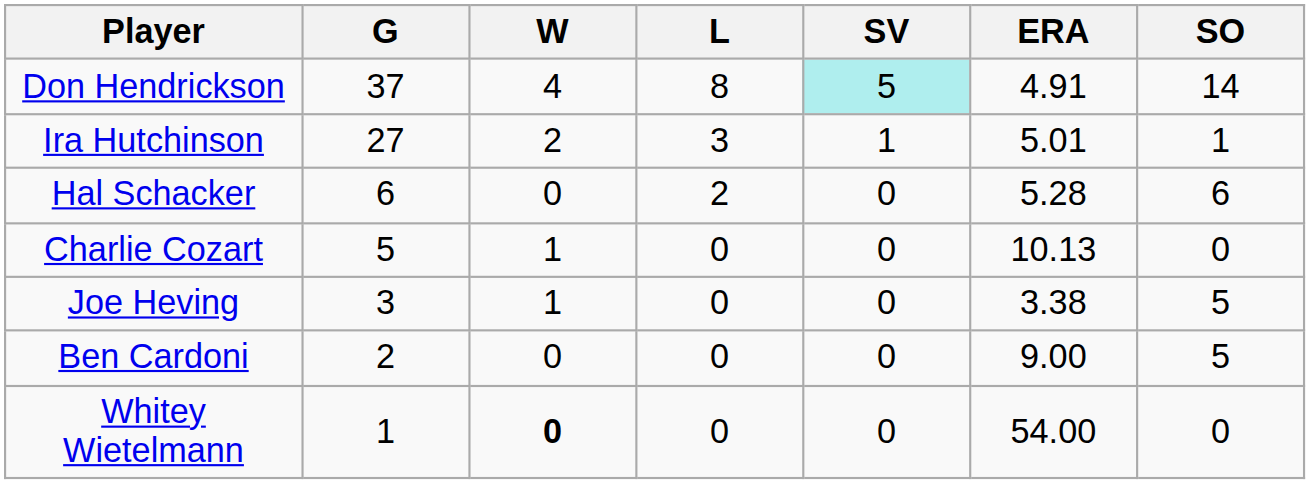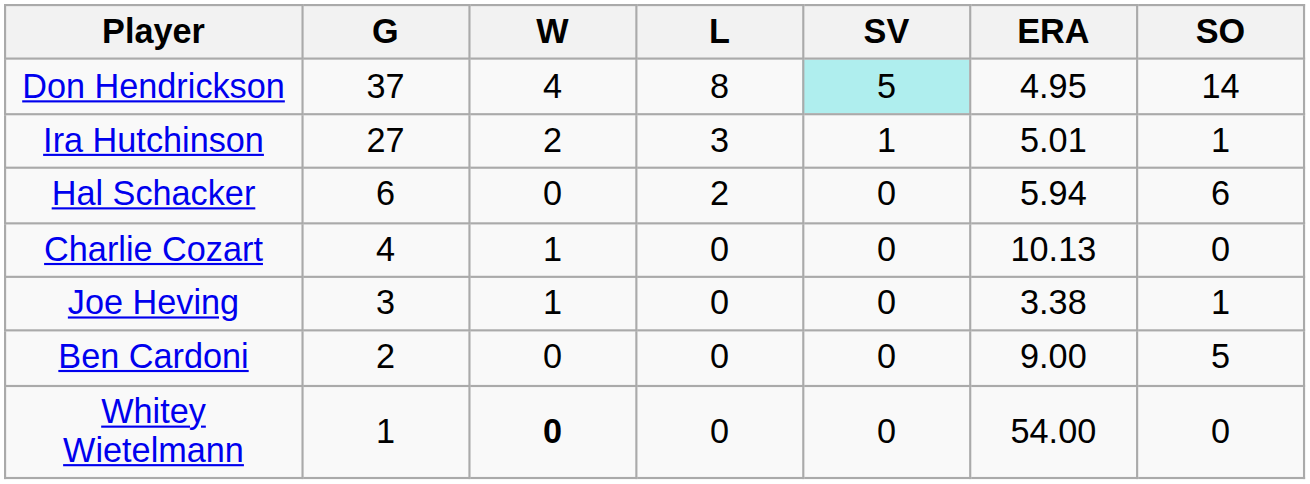 <table class="wikitable sortable">
 <tr>
 <th bgcolor="#DDDDFF" width="16%">Player</th>
 <th bgcolor="#DDDDFF" width="9%">G</th>
 <th bgcolor="#DDDDFF" width="9%">W</th>
 <th bgcolor="#DDDDFF" width="9%">L</th>
 <th bgcolor="#DDDDFF" width="9%">SV</th>
 <th bgcolor="#DDDDFF" width="9%">ERA</th>
 <th bgcolor="#DDDDFF" width="9%">SO</th>
 </tr>
 <tr align="center">
 <td><a href='#'>Don Hendrickson</a></td>
 <td>37</td>
 <td>4</td>
 <td>8</td>
 <td style="background: paleturquoise;">5</td>
-<td>4.91</td>
+<td>4.95</td>
 <td>14</td>
 </tr>
 <tr align=center>
 <td><a href='#'>Ira Hutchinson</a></td>
 <td>27</td>
 <td>2</td>
 <td>3</td>
 <td>1</td>
 <td>5.01</td>
 <td>1</td>
 </tr>
 <tr align=center>
 <td><a href='#'>Hal Schacker</a></td>
 <td>6</td>
 <td>0</td>
 <td>2</td>
 <td>0</td>
-<td>5.28</td>
+<td>5.94</td>
 <td>6</td>
 </tr>
 <tr align=center>
 <td><a href='#'>Charlie Cozart</a></td>
-<td>5</td>
+<td>4</td>
 <td>1</td>
 <td>0</td>
 <td>0</td>
 <td>10.13</td>
 <td>0</td>
 </tr>
 <tr align=center>
 <td><a href='#'>Joe Heving</a></td>
 <td>3</td>
 <td>1</td>
 <td>0</td>
 <td>0</td>
 <td>3.38</td>
-<td>5</td>
+<td>1</td>
 </tr>
 <tr align=center>
 <td><a href='#'>Ben Cardoni</a></td>
 <td>2</td>
 <td>0</td>
 <td>0</td>
 <td>0</td>
 <td>9.00</td>
 <td>5</td>
 </tr>
 <tr align=center>
 <td><a href='#'>Whitey Wietelmann</a></td>
 <td>1</td>
 <td><strong>0</strong></td>
 <td>0</td>
 <td>0</td>
 <td>54.00</td>
 <td>0</td>
 </tr>
 </table>
